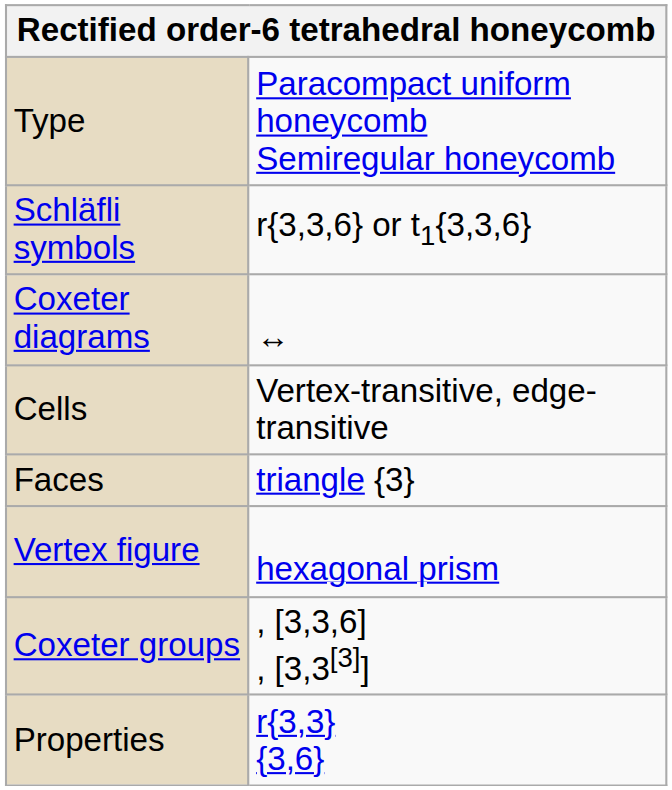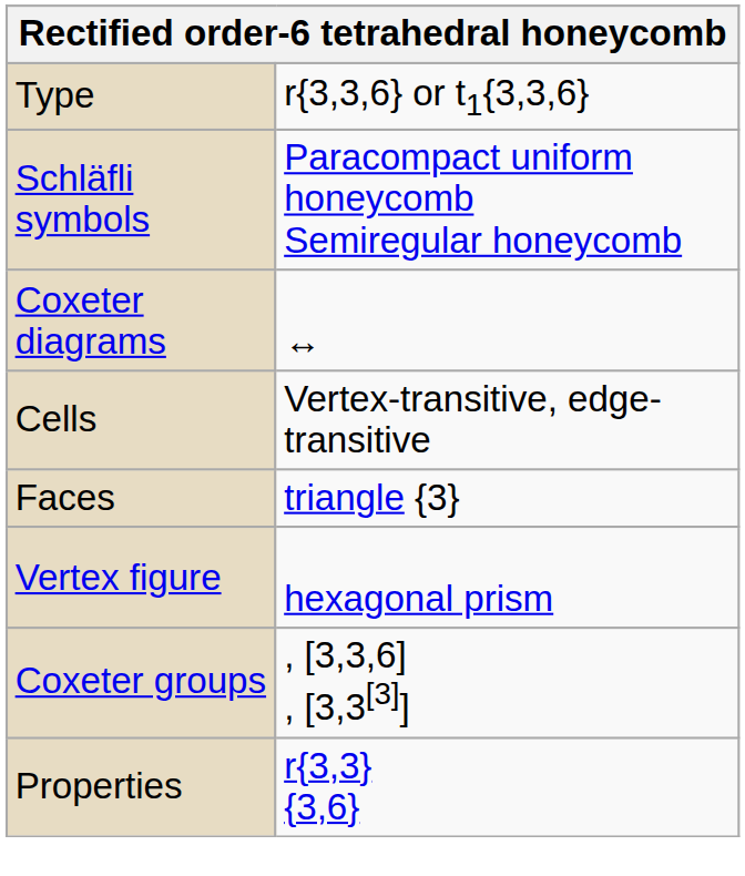 <table class="wikitable" align="right" style="margin-left:10px" width="320">
 <tr>
 <th bgcolor=#e7dcc3 colspan=2>Rectified order-6 tetrahedral honeycomb<br></th>
 </tr>
 <tr>
 <td bgcolor=#e7dcc3>Type</td>
-<td><a href='#'>Paracompact uniform honeycomb</a><br><a href='#'>Semiregular honeycomb</a></td>
+<td>r{3,3,6} or t<sub>1</sub>{3,3,6}</td>
 </tr>
 <tr>
 <td bgcolor=#e7dcc3><a href='#'>Schläfli symbols</a></td>
-<td>r{3,3,6} or t<sub>1</sub>{3,3,6}</td>
+<td><a href='#'>Paracompact uniform honeycomb</a><br><a href='#'>Semiregular honeycomb</a></td>
 </tr>
 <tr>
 <td bgcolor=#e7dcc3><a href='#'>Coxeter diagrams</a></td>
 <td><br> ↔ </td>
 </tr>
 <tr>
 <td bgcolor=#e7dcc3>Cells</td>
 <td>Vertex-transitive, edge-transitive</td>
 </tr>
 <tr>
 <td bgcolor=#e7dcc3>Faces</td>
 <td><a href='#'>triangle</a> {3}</td>
 </tr>
 <tr>
 <td bgcolor=#e7dcc3><a href='#'>Vertex figure</a></td>
 <td><br><a href='#'>hexagonal prism</a></td>
 </tr>
 <tr>
 <td bgcolor=#e7dcc3><a href='#'>Coxeter groups</a></td>
 <td>, [3,3,6]<br>, [3,3<sup>[3]</sup>]</td>
 </tr>
 <tr>
 <td bgcolor=#e7dcc3>Properties</td>
 <td><a href='#'>r{3,3}</a> <br><a href='#'>{3,6}</a> </td>
 </tr>
 </table>
